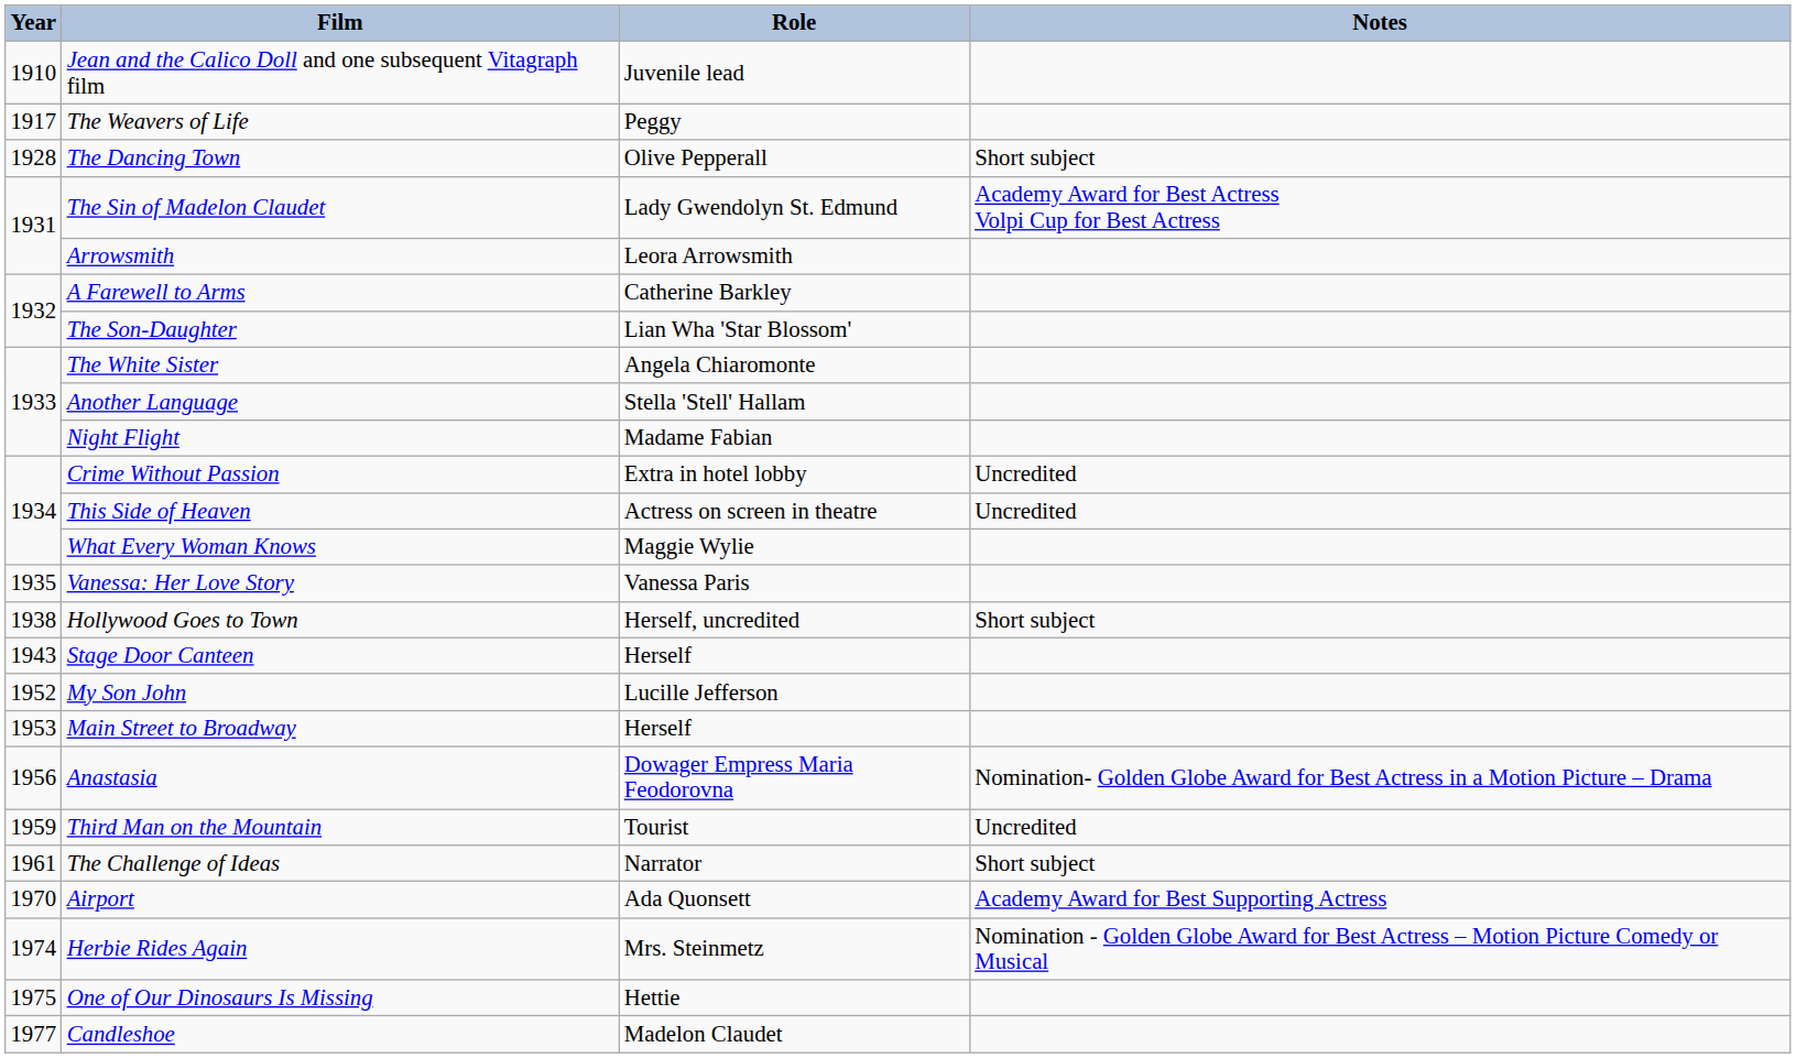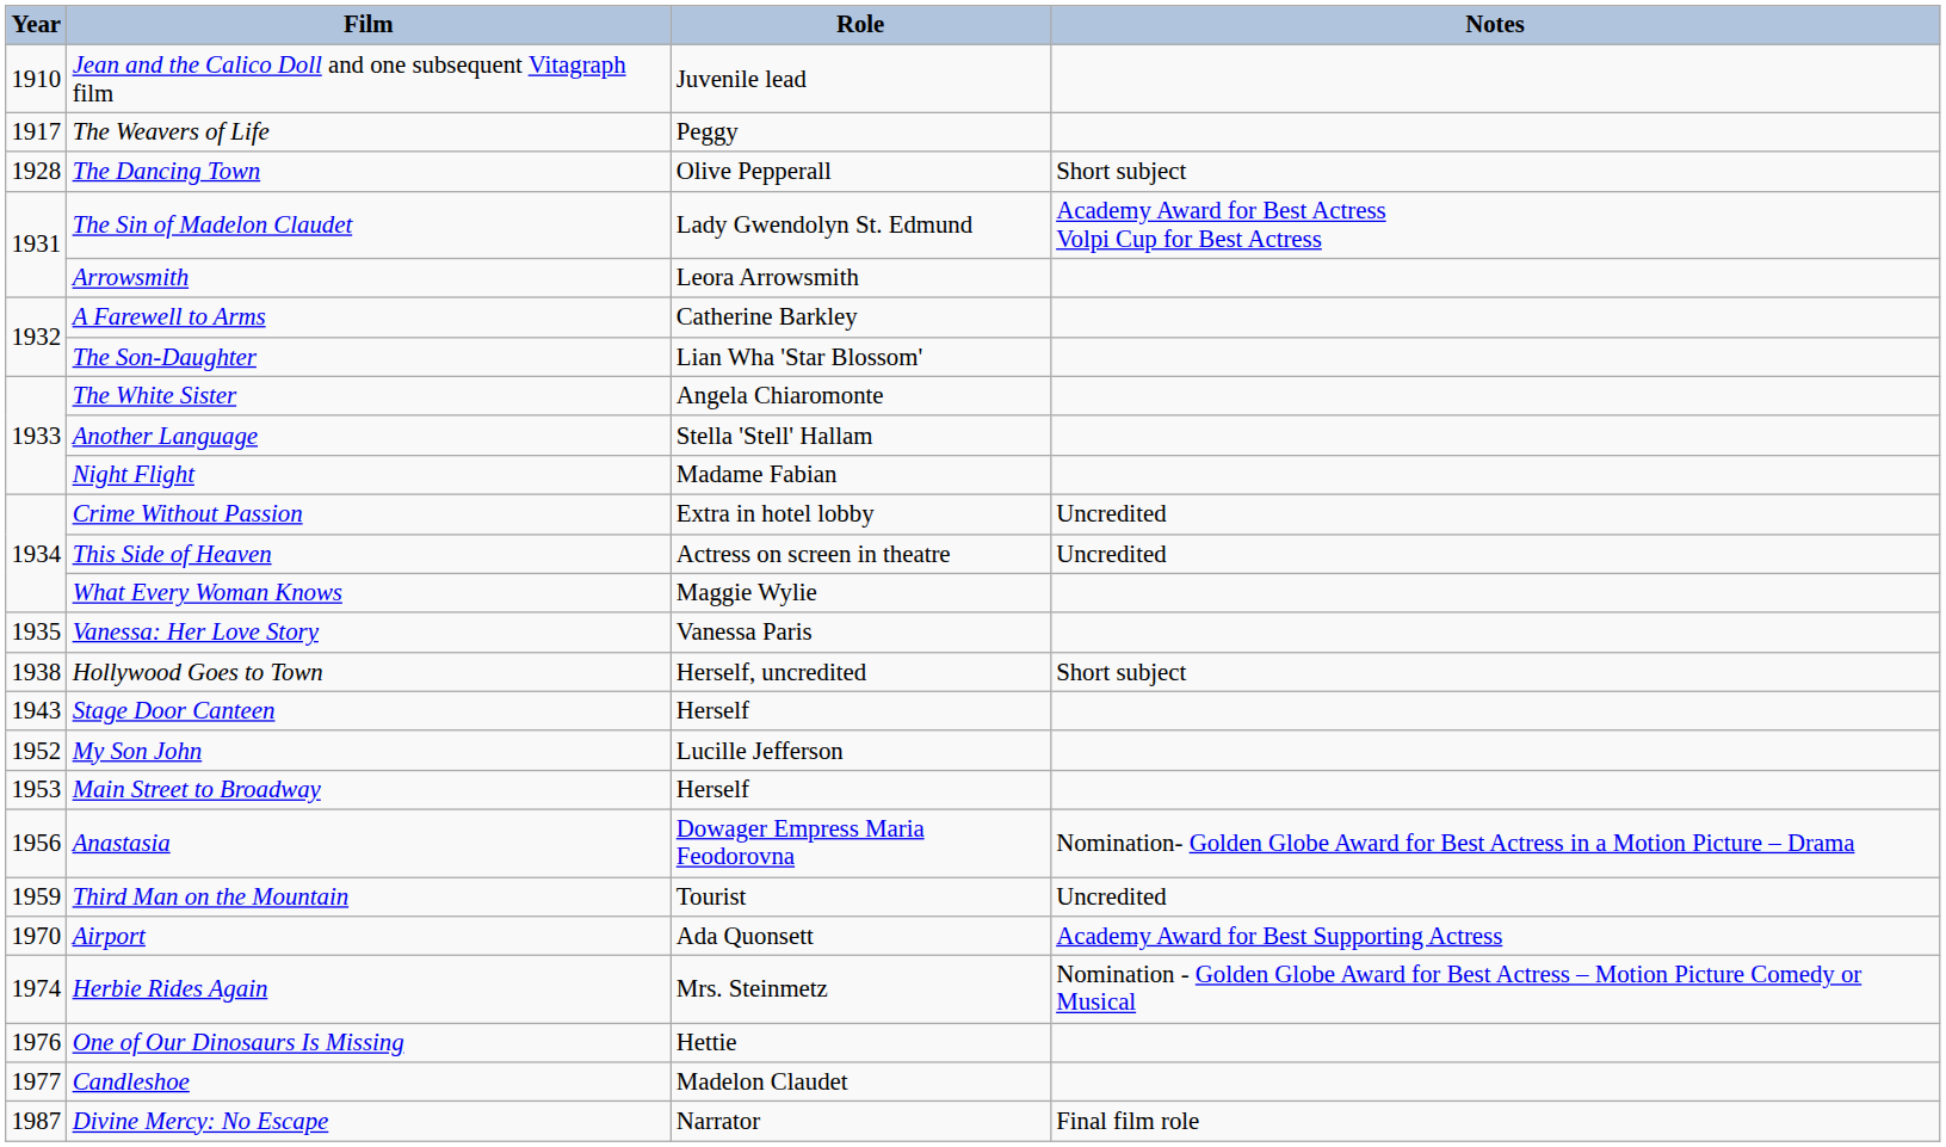 <table class="wikitable">
 <tr style="text-align:center;">
 <th style="background:#B0C4DE;">Year</th>
 <th style="background:#B0C4DE;">Film</th>
 <th style="background:#B0C4DE;">Role</th>
 <th style="background:#B0C4DE;">Notes</th>
 </tr>
 <tr>
 <td>1910</td>
 <td><em><a href='#'>Jean and the Calico Doll</a></em> and one subsequent <a href='#'>Vitagraph</a> film</td>
 <td>Juvenile lead</td>
 <td></td>
 </tr>
 <tr>
 <td>1917</td>
 <td><em>The Weavers of Life</em></td>
 <td>Peggy</td>
 <td></td>
 </tr>
 <tr>
 <td>1928</td>
 <td><em><a href='#'>The Dancing Town</a></em></td>
 <td>Olive Pepperall</td>
 <td>Short subject</td>
 </tr>
 <tr>
 <td rowspan=2>1931</td>
 <td><em><a href='#'>The Sin of Madelon Claudet</a></em></td>
 <td>Lady Gwendolyn St. Edmund</td>
 <td><a href='#'>Academy Award for Best Actress</a> <br> <a href='#'>Volpi Cup for Best Actress</a></td>
 </tr>
 <tr>
 <td><em><a href='#'>Arrowsmith</a></em></td>
 <td>Leora Arrowsmith</td>
 <td></td>
 </tr>
 <tr>
 <td rowspan=2>1932</td>
 <td><em><a href='#'>A Farewell to Arms</a></em></td>
 <td>Catherine Barkley</td>
 <td></td>
 </tr>
 <tr>
 <td><em><a href='#'>The Son-Daughter</a></em></td>
 <td>Lian Wha 'Star Blossom'</td>
 <td></td>
 </tr>
 <tr>
 <td rowspan=3>1933</td>
 <td><em><a href='#'>The White Sister</a></em></td>
 <td>Angela Chiaromonte</td>
 <td></td>
 </tr>
 <tr>
 <td><em><a href='#'>Another Language</a></em></td>
 <td>Stella 'Stell' Hallam</td>
 <td></td>
 </tr>
 <tr>
 <td><em><a href='#'>Night Flight</a></em></td>
 <td>Madame Fabian</td>
 <td></td>
 </tr>
 <tr>
 <td rowspan=3>1934</td>
 <td><em><a href='#'>Crime Without Passion</a></em></td>
 <td>Extra in hotel lobby</td>
 <td>Uncredited</td>
 </tr>
 <tr>
 <td><em><a href='#'>This Side of Heaven</a></em></td>
 <td>Actress on screen in theatre</td>
 <td>Uncredited</td>
 </tr>
 <tr>
 <td><em><a href='#'>What Every Woman Knows</a></em></td>
 <td>Maggie Wylie</td>
 <td></td>
 </tr>
 <tr>
 <td>1935</td>
 <td><em><a href='#'>Vanessa: Her Love Story</a></em></td>
 <td>Vanessa Paris</td>
 <td></td>
 </tr>
 <tr>
 <td>1938</td>
 <td><em>Hollywood Goes to Town</em></td>
 <td>Herself, uncredited</td>
 <td>Short subject</td>
 </tr>
 <tr>
 <td>1943</td>
 <td><em><a href='#'>Stage Door Canteen</a></em></td>
 <td>Herself</td>
 <td></td>
 </tr>
 <tr>
 <td>1952</td>
 <td><em><a href='#'>My Son John</a></em></td>
 <td>Lucille Jefferson</td>
 <td></td>
 </tr>
 <tr>
 <td>1953</td>
 <td><em><a href='#'>Main Street to Broadway</a></em></td>
 <td>Herself</td>
 <td></td>
 </tr>
 <tr>
 <td>1956</td>
 <td><em><a href='#'>Anastasia</a></em></td>
 <td><a href='#'>Dowager Empress Maria Feodorovna</a></td>
 <td>Nomination- <a href='#'>Golden Globe Award for Best Actress in a Motion Picture – Drama</a></td>
 </tr>
 <tr>
 <td>1959</td>
 <td><em><a href='#'>Third Man on the Mountain</a></em></td>
 <td>Tourist</td>
 <td>Uncredited</td>
 </tr>
 <tr>
-<td>1961</td>
-<td><em>The Challenge of Ideas</em></td>
-<td>Narrator</td>
-<td>Short subject</td>
-</tr>
-<tr>
 <td>1970</td>
 <td><em><a href='#'>Airport</a></em></td>
 <td>Ada Quonsett</td>
 <td><a href='#'>Academy Award for Best Supporting Actress</a></td>
 </tr>
 <tr>
 <td>1974</td>
 <td><em><a href='#'>Herbie Rides Again</a></em></td>
 <td>Mrs. Steinmetz</td>
 <td>Nomination - <a href='#'>Golden Globe Award for Best Actress – Motion Picture Comedy or Musical</a></td>
 </tr>
 <tr>
-<td>1975</td>
+<td>1976</td>
 <td><em><a href='#'>One of Our Dinosaurs Is Missing</a></em></td>
 <td>Hettie</td>
 <td></td>
 </tr>
 <tr>
 <td>1977</td>
 <td><em><a href='#'>Candleshoe</a></em></td>
 <td>Madelon Claudet</td>
 <td></td>
 </tr>
+<tr>
+<td>1987</td>
+<td><em><a href='#'>Divine Mercy: No Escape</a></em></td>
+<td>Narrator</td>
+<td>Final film role</td>
+</tr>
 </table>
